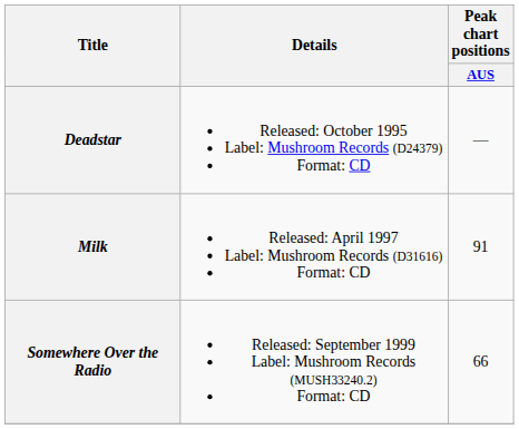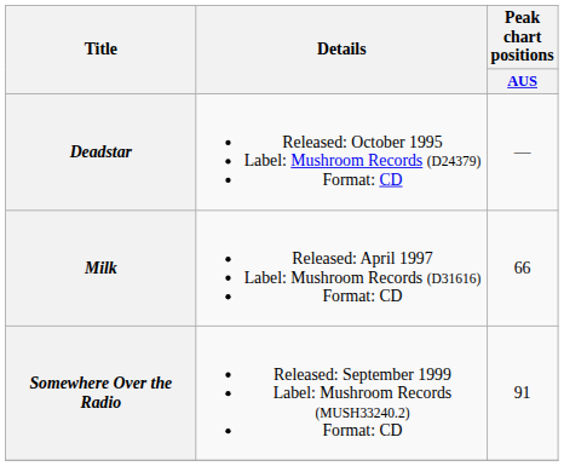 <table class="wikitable plainrowheaders" style="text-align:center;" border="1">
 <tr>
 <th scope="col" rowspan="2" style="width:11em;">Title</th>
 <th scope="col" rowspan="2" style="width:17em;">Details</th>
 <th scope="col" colspan="1">Peak chart positions</th>
 </tr>
 <tr>
 <th scope="col" style="width:3em;font-size:90%;"><a href='#'>AUS</a><br></th>
 </tr>
 <tr>
 <th scope="row"><em>Deadstar</em></th>
 <td><br><ul><li>Released: October 1995</li><li>Label: <a href='#'>Mushroom Records</a> <small>(D24379)</small></li><li>Format: <a href='#'>CD</a></li></ul></td>
 <td>—</td>
 </tr>
 <tr>
 <th scope="row"><em>Milk</em></th>
 <td><br><ul><li>Released: April 1997</li><li>Label: Mushroom Records <small>(D31616)</small></li><li>Format: CD</li></ul></td>
-<td>91</td>
+<td>66</td>
 </tr>
 <tr>
 <th scope="row"><em>Somewhere Over the Radio</em></th>
 <td><br><ul><li>Released: September 1999</li><li>Label: Mushroom Records <small>(MUSH33240.2)</small></li><li>Format: CD</li></ul></td>
-<td>66</td>
+<td>91</td>
 </tr>
 <tr>
 </tr>
 </table>
